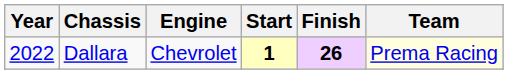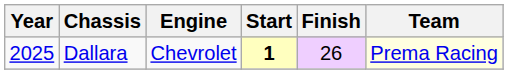 <table class="wikitable" style="font-size: 90%;">
 <tr>
 <th>Year</th>
 <th>Chassis</th>
 <th>Engine</th>
 <th>Start</th>
 <th>Finish</th>
 <th>Team</th>
 </tr>
 <tr>
-<td><a href='#'>2022</a></td>
+<td><a href='#'>2025</a></td>
 <td><a href='#'>Dallara</a></td>
 <td><a href='#'>Chevrolet</a></td>
 <td align=center style="background:#FFFFBF;"><strong>1</strong></td>
-<td align=center style="background:#EFCFFF;"><strong>26</strong></td>
+<td align=center style="background:#EFCFFF;">26</td>
 <td nowrap style="background: lightyellow;"><a href='#'>Prema Racing</a></td>
 </tr>
 </table>
